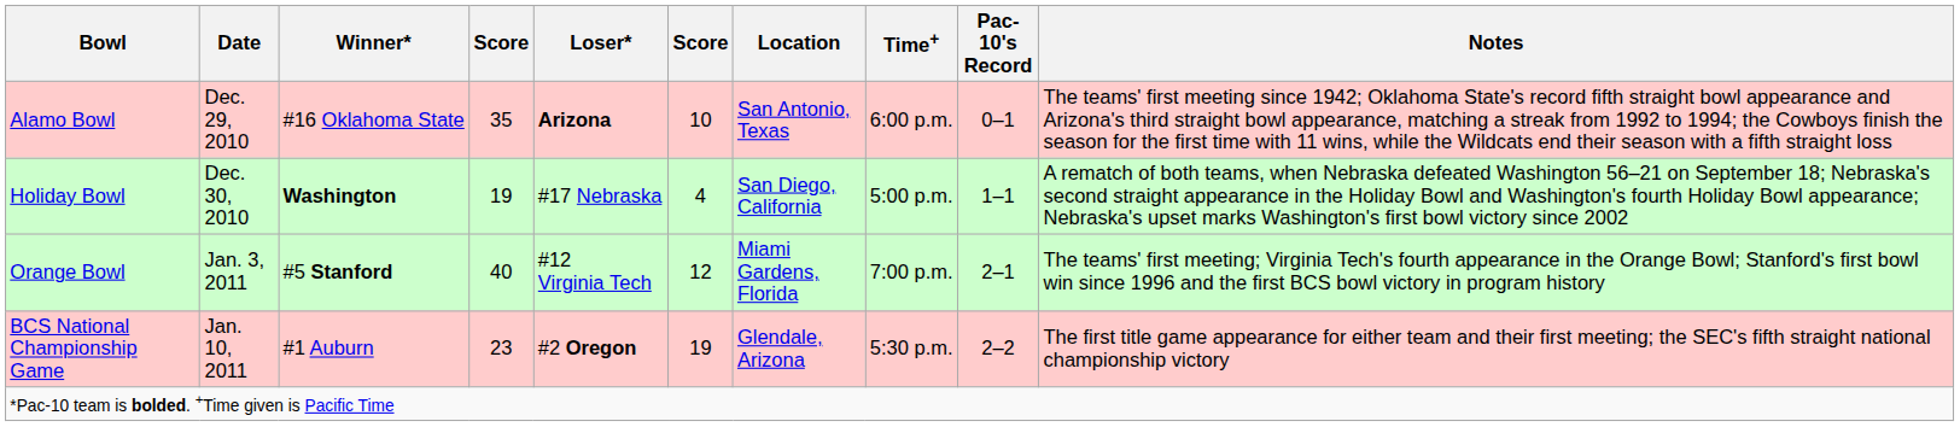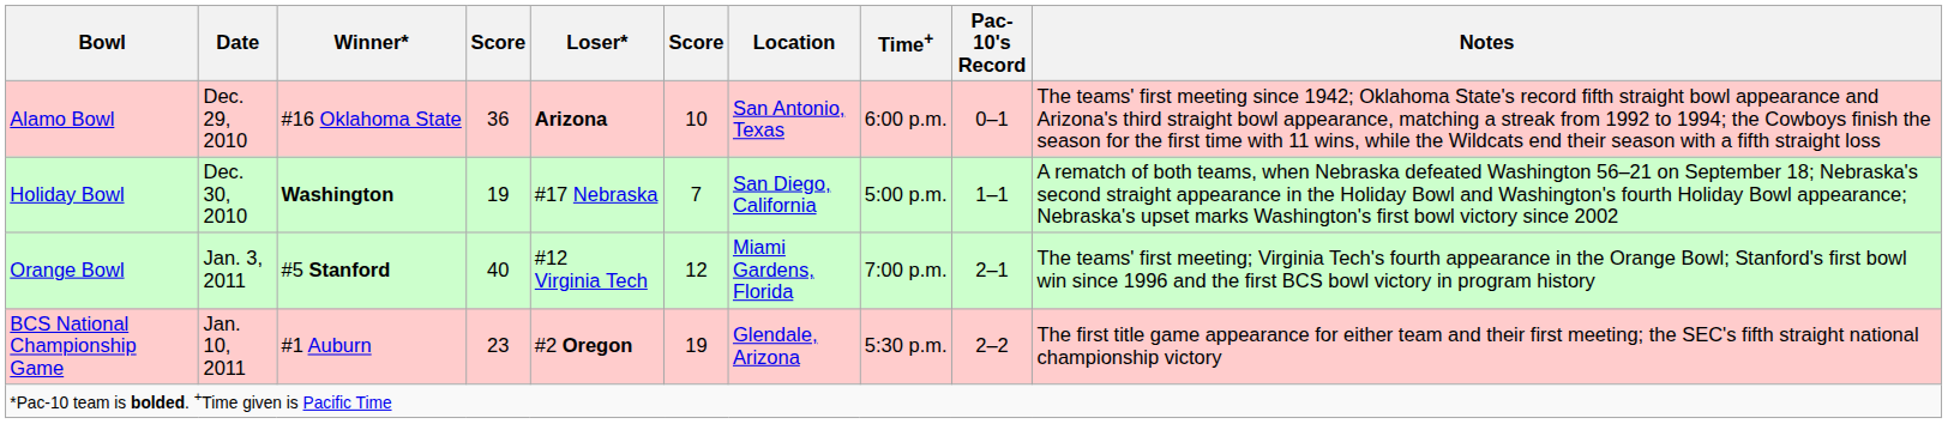 <table class="wikitable">
 <tr>
 <th>Bowl</th>
 <th>Date</th>
 <th>Winner*</th>
 <th>Score</th>
 <th>Loser*</th>
 <th>Score</th>
 <th>Location</th>
 <th>Time<sup>+</sup></th>
 <th>Pac-10's<br>Record</th>
 <th>Notes</th>
 </tr>
 <tr bgcolor=#ffcccc>
 <td><a href='#'>Alamo Bowl</a></td>
 <td>Dec. 29, 2010</td>
 <td>#16 <a href='#'>Oklahoma State</a></td>
-<td align=center>35</td>
+<td align=center>36</td>
 <td><strong>Arizona</strong></td>
 <td align=center>10</td>
 <td><a href='#'>San Antonio, Texas</a></td>
 <td>6:00 p.m.</td>
 <td align=center>0–1</td>
 <td>The teams' first meeting since 1942; Oklahoma State's record fifth straight bowl appearance and Arizona's third straight bowl appearance, matching a streak from 1992 to 1994; the Cowboys finish the season for the first time with 11 wins, while the Wildcats end their  season with a fifth straight loss</td>
 </tr>
 <tr bgcolor=#ccffcc>
 <td><a href='#'>Holiday Bowl</a></td>
 <td>Dec. 30, 2010</td>
 <td><strong>Washington</strong></td>
 <td align=center>19</td>
 <td>#17 <a href='#'>Nebraska</a></td>
-<td align=center>4</td>
+<td align=center>7</td>
 <td><a href='#'>San Diego, California</a></td>
 <td>5:00 p.m.</td>
 <td align=center>1–1</td>
 <td>A rematch of both teams, when Nebraska defeated Washington 56–21 on September 18; Nebraska's second straight appearance in the Holiday Bowl and Washington's fourth Holiday Bowl appearance; Nebraska's upset marks Washington's first bowl victory since 2002</td>
 </tr>
 <tr bgcolor=#ccffcc>
 <td><a href='#'>Orange Bowl</a></td>
 <td>Jan. 3, 2011</td>
 <td>#5 <strong>Stanford</strong></td>
 <td align=center>40</td>
 <td>#12 <a href='#'>Virginia Tech</a></td>
 <td align=center>12</td>
 <td><a href='#'>Miami Gardens, Florida</a></td>
 <td>7:00 p.m.</td>
 <td align=center>2–1</td>
 <td>The teams' first meeting; Virginia Tech's fourth appearance in the Orange Bowl; Stanford's first bowl win since 1996 and the first BCS bowl victory in program history</td>
 </tr>
 <tr bgcolor=#ffcccc>
 <td><a href='#'>BCS National Championship Game</a></td>
 <td>Jan. 10, 2011</td>
 <td>#1 <a href='#'>Auburn</a></td>
 <td align=center>23</td>
 <td>#2 <strong>Oregon</strong></td>
 <td align=center>19</td>
 <td><a href='#'>Glendale, Arizona</a></td>
 <td>5:30 p.m.</td>
 <td align=center>2–2</td>
 <td>The first title game appearance for either team and their first meeting; the SEC's fifth straight national championship victory</td>
 </tr>
 <tr>
 <td colspan=12 align=left><small>*Pac-10 team is <strong>bolded</strong>. <sup>+</sup>Time given is <a href='#'>Pacific Time</a></small></td>
 </tr>
 </table>
